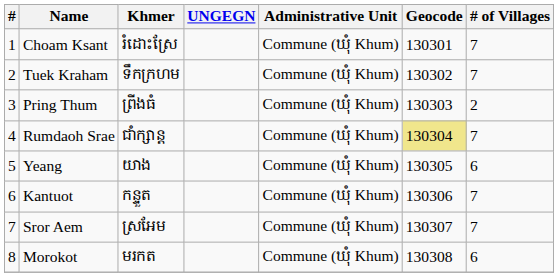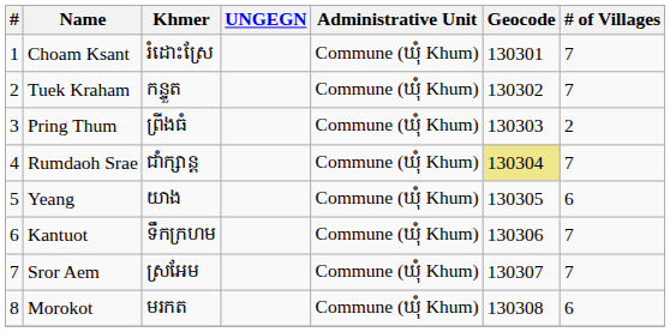 <table class="wikitable sortable">
 <tr>
 <th>#</th>
 <th>Name</th>
 <th>Khmer</th>
 <th><a href='#'>UNGEGN</a></th>
 <th>Administrative Unit</th>
 <th>Geocode</th>
 <th># of Villages</th>
 </tr>
 <tr>
 <td>1</td>
 <td>Choam Ksant</td>
 <td>រំដោះស្រែ</td>
 <td></td>
 <td>Commune (ឃុំ Khum)</td>
 <td>130301</td>
 <td>7</td>
 </tr>
 <tr>
 <td>2</td>
 <td>Tuek Kraham</td>
-<td>ទឹកក្រហម</td>
+<td>កន្ទួត</td>
 <td></td>
 <td>Commune (ឃុំ Khum)</td>
 <td>130302</td>
 <td>7</td>
 </tr>
 <tr>
 <td>3</td>
 <td>Pring Thum</td>
 <td>ព្រីងធំ</td>
 <td></td>
 <td>Commune (ឃុំ Khum)</td>
 <td>130303</td>
 <td>2</td>
 </tr>
 <tr>
 <td>4</td>
 <td>Rumdaoh Srae</td>
 <td>ជាំក្សាន្ដ</td>
 <td></td>
 <td>Commune (ឃុំ Khum)</td>
 <td style="background: khaki;">130304</td>
 <td>7</td>
 </tr>
 <tr>
 <td>5</td>
 <td>Yeang</td>
 <td>យាង</td>
 <td></td>
 <td>Commune (ឃុំ Khum)</td>
 <td>130305</td>
 <td>6</td>
 </tr>
 <tr>
 <td>6</td>
 <td>Kantuot</td>
-<td>កន្ទួត</td>
+<td>ទឹកក្រហម</td>
 <td></td>
 <td>Commune (ឃុំ Khum)</td>
 <td>130306</td>
 <td>7</td>
 </tr>
 <tr>
 <td>7</td>
 <td>Sror Aem</td>
 <td>ស្រអែម</td>
 <td></td>
 <td>Commune (ឃុំ Khum)</td>
 <td>130307</td>
 <td>7</td>
 </tr>
 <tr>
 <td>8</td>
 <td>Morokot</td>
 <td>មរកត</td>
 <td></td>
 <td>Commune (ឃុំ Khum)</td>
 <td>130308</td>
 <td>6</td>
 </tr>
 <tr>
 </tr>
 </table>
